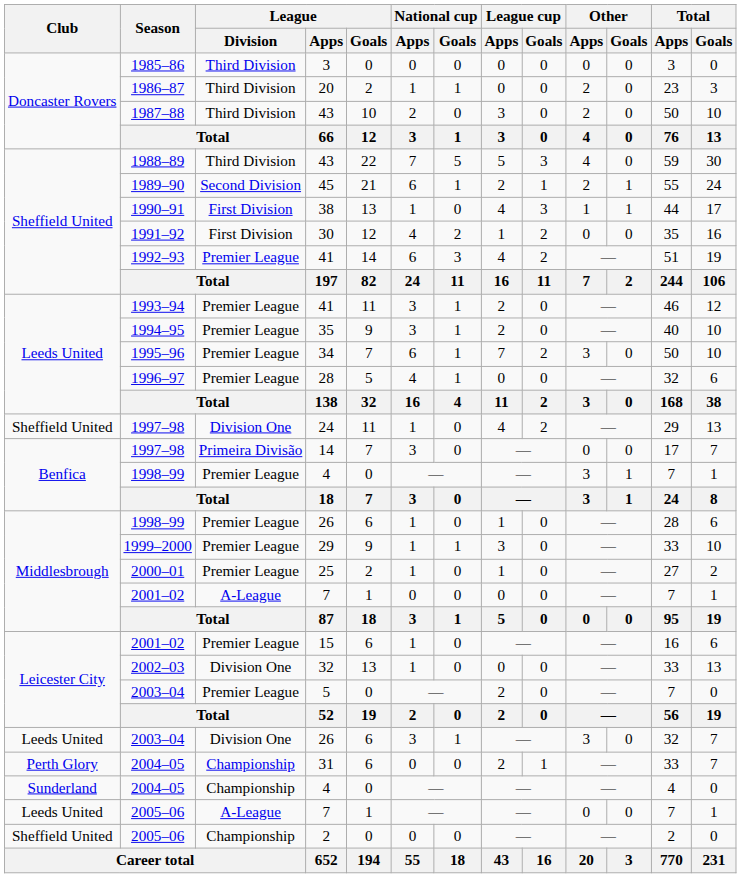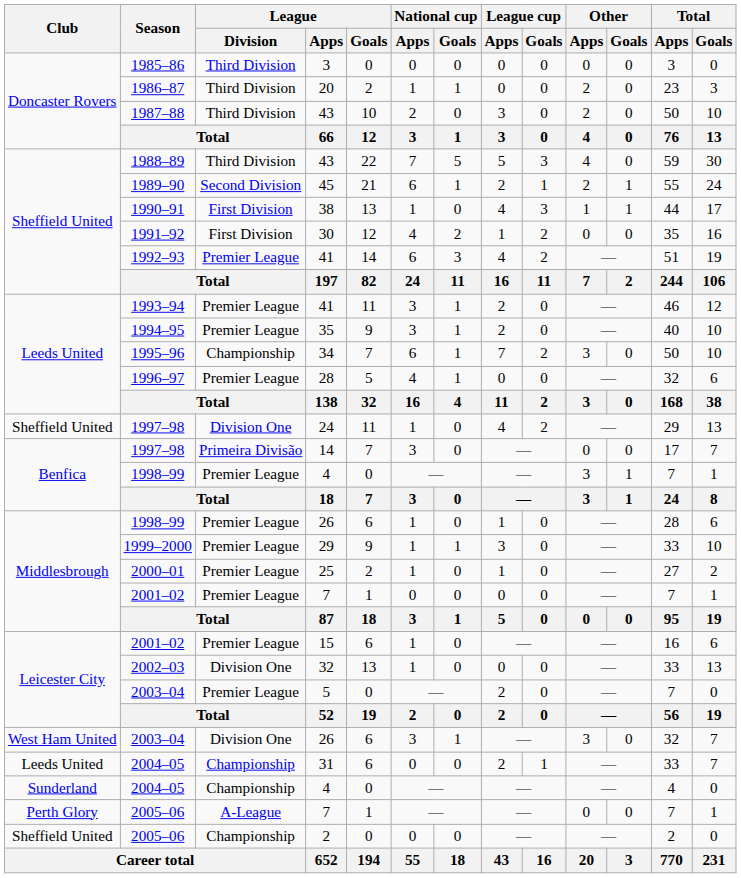 <table class="wikitable" style="text-align:center">
 <tr>
 <th rowspan="2">Club</th>
 <th rowspan="2">Season</th>
 <th colspan="3">League</th>
 <th colspan="2">National cup</th>
 <th colspan="2">League cup</th>
 <th colspan="2">Other</th>
 <th colspan="2">Total</th>
 </tr>
 <tr>
 <th>Division</th>
 <th>Apps</th>
 <th>Goals</th>
 <th>Apps</th>
 <th>Goals</th>
 <th>Apps</th>
 <th>Goals</th>
 <th>Apps</th>
 <th>Goals</th>
 <th>Apps</th>
 <th>Goals</th>
 </tr>
 <tr>
 <td rowspan="4"><a href='#'>Doncaster Rovers</a></td>
 <td><a href='#'>1985–86</a></td>
 <td><a href='#'>Third Division</a></td>
 <td>3</td>
 <td>0</td>
 <td>0</td>
 <td>0</td>
 <td>0</td>
 <td>0</td>
 <td>0</td>
 <td>0</td>
 <td>3</td>
 <td>0</td>
 </tr>
 <tr>
 <td><a href='#'>1986–87</a></td>
 <td>Third Division</td>
 <td>20</td>
 <td>2</td>
 <td>1</td>
 <td>1</td>
 <td>0</td>
 <td>0</td>
 <td>2</td>
 <td>0</td>
 <td>23</td>
 <td>3</td>
 </tr>
 <tr>
 <td><a href='#'>1987–88</a></td>
 <td>Third Division</td>
 <td>43</td>
 <td>10</td>
 <td>2</td>
 <td>0</td>
 <td>3</td>
 <td>0</td>
 <td>2</td>
 <td>0</td>
 <td>50</td>
 <td>10</td>
 </tr>
 <tr>
 <th colspan="2">Total</th>
 <th>66</th>
 <th>12</th>
 <th>3</th>
 <th>1</th>
 <th>3</th>
 <th>0</th>
 <th>4</th>
 <th>0</th>
 <th>76</th>
 <th>13</th>
 </tr>
 <tr>
 <td rowspan="6"><a href='#'>Sheffield United</a></td>
 <td><a href='#'>1988–89</a></td>
 <td>Third Division</td>
 <td>43</td>
 <td>22</td>
 <td>7</td>
 <td>5</td>
 <td>5</td>
 <td>3</td>
 <td>4</td>
 <td>0</td>
 <td>59</td>
 <td>30</td>
 </tr>
 <tr>
 <td><a href='#'>1989–90</a></td>
 <td><a href='#'>Second Division</a></td>
 <td>45</td>
 <td>21</td>
 <td>6</td>
 <td>1</td>
 <td>2</td>
 <td>1</td>
 <td>2</td>
 <td>1</td>
 <td>55</td>
 <td>24</td>
 </tr>
 <tr>
 <td><a href='#'>1990–91</a></td>
 <td><a href='#'>First Division</a></td>
 <td>38</td>
 <td>13</td>
 <td>1</td>
 <td>0</td>
 <td>4</td>
 <td>3</td>
 <td>1</td>
 <td>1</td>
 <td>44</td>
 <td>17</td>
 </tr>
 <tr>
 <td><a href='#'>1991–92</a></td>
 <td>First Division</td>
 <td>30</td>
 <td>12</td>
 <td>4</td>
 <td>2</td>
 <td>1</td>
 <td>2</td>
 <td>0</td>
 <td>0</td>
 <td>35</td>
 <td>16</td>
 </tr>
 <tr>
 <td><a href='#'>1992–93</a></td>
 <td><a href='#'>Premier League</a></td>
 <td>41</td>
 <td>14</td>
 <td>6</td>
 <td>3</td>
 <td>4</td>
 <td>2</td>
 <td colspan="2">—</td>
 <td>51</td>
 <td>19</td>
 </tr>
 <tr>
 <th colspan="2">Total</th>
 <th>197</th>
 <th>82</th>
 <th>24</th>
 <th>11</th>
 <th>16</th>
 <th>11</th>
 <th>7</th>
 <th>2</th>
 <th>244</th>
 <th>106</th>
 </tr>
 <tr>
 <td rowspan="5"><a href='#'>Leeds United</a></td>
 <td><a href='#'>1993–94</a></td>
 <td>Premier League</td>
 <td>41</td>
 <td>11</td>
 <td>3</td>
 <td>1</td>
 <td>2</td>
 <td>0</td>
 <td colspan="2">—</td>
 <td>46</td>
 <td>12</td>
 </tr>
 <tr>
 <td><a href='#'>1994–95</a></td>
 <td>Premier League</td>
 <td>35</td>
 <td>9</td>
 <td>3</td>
 <td>1</td>
 <td>2</td>
 <td>0</td>
 <td colspan="2">—</td>
 <td>40</td>
 <td>10</td>
 </tr>
 <tr>
 <td><a href='#'>1995–96</a></td>
-<td>Premier League</td>
+<td>Championship</td>
 <td>34</td>
 <td>7</td>
 <td>6</td>
 <td>1</td>
 <td>7</td>
 <td>2</td>
 <td>3</td>
 <td>0</td>
 <td>50</td>
 <td>10</td>
 </tr>
 <tr>
 <td><a href='#'>1996–97</a></td>
 <td>Premier League</td>
 <td>28</td>
 <td>5</td>
 <td>4</td>
 <td>1</td>
 <td>0</td>
 <td>0</td>
 <td colspan="2">—</td>
 <td>32</td>
 <td>6</td>
 </tr>
 <tr>
 <th colspan="2">Total</th>
 <th>138</th>
 <th>32</th>
 <th>16</th>
 <th>4</th>
 <th>11</th>
 <th>2</th>
 <th>3</th>
 <th>0</th>
 <th>168</th>
 <th>38</th>
 </tr>
 <tr>
 <td>Sheffield United</td>
 <td><a href='#'>1997–98</a></td>
 <td><a href='#'>Division One</a></td>
 <td>24</td>
 <td>11</td>
 <td>1</td>
 <td>0</td>
 <td>4</td>
 <td>2</td>
 <td colspan="2">—</td>
 <td>29</td>
 <td>13</td>
 </tr>
 <tr>
 <td rowspan="3"><a href='#'>Benfica</a></td>
 <td><a href='#'>1997–98</a></td>
 <td><a href='#'>Primeira Divisão</a></td>
 <td>14</td>
 <td>7</td>
 <td>3</td>
 <td>0</td>
 <td colspan="2">—</td>
 <td>0</td>
 <td>0</td>
 <td>17</td>
 <td>7</td>
 </tr>
 <tr>
 <td><a href='#'>1998–99</a></td>
 <td>Premier League</td>
 <td>4</td>
 <td>0</td>
 <td colspan="2">—</td>
 <td colspan="2">—</td>
 <td>3</td>
 <td>1</td>
 <td>7</td>
 <td>1</td>
 </tr>
 <tr>
 <th colspan="2">Total</th>
 <th>18</th>
 <th>7</th>
 <th>3</th>
 <th>0</th>
 <th colspan="2">—</th>
 <th>3</th>
 <th>1</th>
 <th>24</th>
 <th>8</th>
 </tr>
 <tr>
 <td rowspan="5"><a href='#'>Middlesbrough</a></td>
 <td><a href='#'>1998–99</a></td>
 <td>Premier League</td>
 <td>26</td>
 <td>6</td>
 <td>1</td>
 <td>0</td>
 <td>1</td>
 <td>0</td>
 <td colspan="2">—</td>
 <td>28</td>
 <td>6</td>
 </tr>
 <tr>
 <td><a href='#'>1999–2000</a></td>
 <td>Premier League</td>
 <td>29</td>
 <td>9</td>
 <td>1</td>
 <td>1</td>
 <td>3</td>
 <td>0</td>
 <td colspan="2">—</td>
 <td>33</td>
 <td>10</td>
 </tr>
 <tr>
 <td><a href='#'>2000–01</a></td>
 <td>Premier League</td>
 <td>25</td>
 <td>2</td>
 <td>1</td>
 <td>0</td>
 <td>1</td>
 <td>0</td>
 <td colspan="2">—</td>
 <td>27</td>
 <td>2</td>
 </tr>
 <tr>
 <td><a href='#'>2001–02</a></td>
-<td><a href='#'>A-League</a></td>
+<td>Premier League</td>
 <td>7</td>
 <td>1</td>
 <td>0</td>
 <td>0</td>
 <td>0</td>
 <td>0</td>
 <td colspan="2">—</td>
 <td>7</td>
 <td>1</td>
 </tr>
 <tr>
 <th colspan="2">Total</th>
 <th>87</th>
 <th>18</th>
 <th>3</th>
 <th>1</th>
 <th>5</th>
 <th>0</th>
 <th>0</th>
 <th>0</th>
 <th>95</th>
 <th>19</th>
 </tr>
 <tr>
 <td rowspan="4"><a href='#'>Leicester City</a></td>
 <td><a href='#'>2001–02</a></td>
 <td>Premier League</td>
 <td>15</td>
 <td>6</td>
 <td>1</td>
 <td>0</td>
 <td colspan="2">—</td>
 <td colspan="2">—</td>
 <td>16</td>
 <td>6</td>
 </tr>
 <tr>
 <td><a href='#'>2002–03</a></td>
 <td>Division One</td>
 <td>32</td>
 <td>13</td>
 <td>1</td>
 <td>0</td>
 <td>0</td>
 <td>0</td>
 <td colspan="2">—</td>
 <td>33</td>
 <td>13</td>
 </tr>
 <tr>
 <td><a href='#'>2003–04</a></td>
 <td>Premier League</td>
 <td>5</td>
 <td>0</td>
 <td colspan="2">—</td>
 <td>2</td>
 <td>0</td>
 <td colspan="2">—</td>
 <td>7</td>
 <td>0</td>
 </tr>
 <tr>
 <th colspan="2">Total</th>
 <th>52</th>
 <th>19</th>
 <th>2</th>
 <th>0</th>
 <th>2</th>
 <th>0</th>
 <th colspan="2">—</th>
 <th>56</th>
 <th>19</th>
 </tr>
 <tr>
-<td>Leeds United</td>
+<td><a href='#'>West Ham United</a></td>
 <td><a href='#'>2003–04</a></td>
 <td>Division One</td>
 <td>26</td>
 <td>6</td>
 <td>3</td>
 <td>1</td>
 <td colspan="2">—</td>
 <td>3</td>
 <td>0</td>
 <td>32</td>
 <td>7</td>
 </tr>
 <tr>
-<td><a href='#'>Perth Glory</a></td>
+<td>Leeds United</td>
 <td><a href='#'>2004–05</a></td>
 <td><a href='#'>Championship</a></td>
 <td>31</td>
 <td>6</td>
 <td>0</td>
 <td>0</td>
 <td>2</td>
 <td>1</td>
 <td colspan="2">—</td>
 <td>33</td>
 <td>7</td>
 </tr>
 <tr>
 <td><a href='#'>Sunderland</a></td>
 <td><a href='#'>2004–05</a></td>
 <td>Championship</td>
 <td>4</td>
 <td>0</td>
 <td colspan="2">—</td>
 <td colspan="2">—</td>
 <td colspan="2">—</td>
 <td>4</td>
 <td>0</td>
 </tr>
 <tr>
-<td>Leeds United</td>
+<td><a href='#'>Perth Glory</a></td>
 <td><a href='#'>2005–06</a></td>
 <td><a href='#'>A-League</a></td>
 <td>7</td>
 <td>1</td>
 <td colspan="2">—</td>
 <td colspan="2">—</td>
 <td>0</td>
 <td>0</td>
 <td>7</td>
 <td>1</td>
 </tr>
 <tr>
 <td>Sheffield United</td>
 <td><a href='#'>2005–06</a></td>
 <td>Championship</td>
 <td>2</td>
 <td>0</td>
 <td>0</td>
 <td>0</td>
 <td colspan="2">—</td>
 <td colspan="2">—</td>
 <td>2</td>
 <td>0</td>
 </tr>
 <tr>
 <th colspan="3">Career total</th>
 <th>652</th>
 <th>194</th>
 <th>55</th>
 <th>18</th>
 <th>43</th>
 <th>16</th>
 <th>20</th>
 <th>3</th>
 <th>770</th>
 <th>231</th>
 </tr>
 </table>
